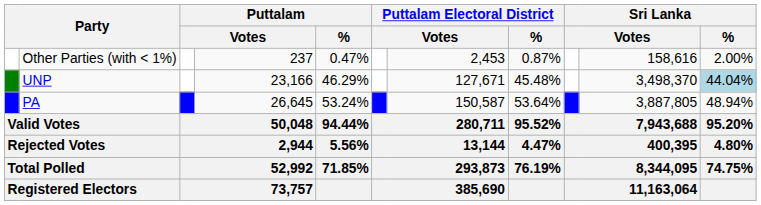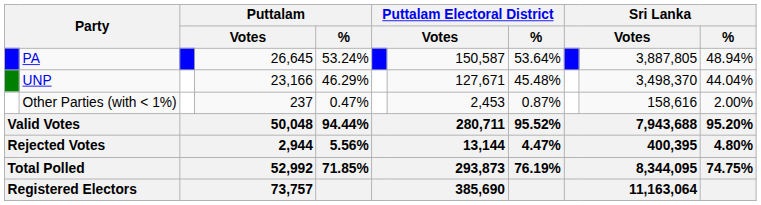 <table class="wikitable">
 <tr>
 <th colspan="2" width="144px"rowspan="2">Party</th>
 <th colspan="3" width="216px">Puttalam</th>
 <th colspan="3" width="216px"><a href='#'>Puttalam Electoral District</a></th>
 <th colspan="3" width="216px">Sri Lanka</th>
 </tr>
 <tr>
 <th colspan="2" width="144px">Votes</th>
 <th>%</th>
 <th colspan="2" width="144px">Votes</th>
 <th>%</th>
 <th colspan="2" width="144px">Votes</th>
 <th>%</th>
 </tr>
 <tr>
-<td style="background-color:white;" width="10px"></td>
-<td style="text-align:left;">Other Parties (with < 1%)</td>
-<td style="background-color:white;" width="10px"></td>
-<td style="text-align:right;">237</td>
-<td style="text-align:right;">0.47%</td>
-<td style="background-color:white;" width="10px"></td>
-<td style="text-align:right;">2,453</td>
-<td style="text-align:right;">0.87%</td>
-<td style="background-color:white;" width="10px"></td>
-<td style="text-align:right;">158,616</td>
-<td style="text-align:right;">2.00%</td>
+<td style="background-color:blue;" width="10px"></td>
+<td style="text-align:left;"><a href='#'>PA</a></td>
+<td style="background-color:blue;" width="10px"></td>
+<td style="text-align:right;">26,645</td>
+<td style="text-align:right;">53.24%</td>
+<td style="background-color:blue;" width="10px"></td>
+<td style="text-align:right;">150,587</td>
+<td style="text-align:right;">53.64%</td>
+<td style="background-color:blue;" width="10px"></td>
+<td style="text-align:right;">3,887,805</td>
+<td style="text-align:right;">48.94%</td>
 </tr>
 <tr>
 <td style="background-color:green;" width="10px"></td>
 <td style="text-align:left;"><a href='#'>UNP</a></td>
 <td style="background-color:white;" width="10px"></td>
 <td style="text-align:right;">23,166</td>
 <td style="text-align:right;">46.29%</td>
 <td style="background-color:white;" width="10px"></td>
 <td style="text-align:right;">127,671</td>
 <td style="text-align:right;">45.48%</td>
 <td style="background-color:white;" width="10px"></td>
 <td style="text-align:right;">3,498,370</td>
-<td style="background: lightblue; text-align:right;">44.04%</td>
+<td style="text-align:right;">44.04%</td>
 </tr>
 <tr>
-<td style="background-color:blue;" width="10px"></td>
-<td style="text-align:left;"><a href='#'>PA</a></td>
-<td style="background-color:blue;" width="10px"></td>
-<td style="text-align:right;">26,645</td>
-<td style="text-align:right;">53.24%</td>
-<td style="background-color:blue;" width="10px"></td>
-<td style="text-align:right;">150,587</td>
-<td style="text-align:right;">53.64%</td>
-<td style="background-color:blue;" width="10px"></td>
-<td style="text-align:right;">3,887,805</td>
-<td style="text-align:right;">48.94%</td>
+<td style="background-color:white;" width="10px"></td>
+<td style="text-align:left;">Other Parties (with < 1%)</td>
+<td style="background-color:white;" width="10px"></td>
+<td style="text-align:right;">237</td>
+<td style="text-align:right;">0.47%</td>
+<td style="background-color:white;" width="10px"></td>
+<td style="text-align:right;">2,453</td>
+<td style="text-align:right;">0.87%</td>
+<td style="background-color:white;" width="10px"></td>
+<td style="text-align:right;">158,616</td>
+<td style="text-align:right;">2.00%</td>
 </tr>
 <tr>
 <th colspan="2" width="144px"style="text-align:left;">Valid Votes</th>
 <th style="text-align:right;"colspan="2" width="144px">50,048</th>
 <th style="text-align:right;">94.44%</th>
 <th style="text-align:right;"colspan="2" width="144px">280,711</th>
 <th style="text-align:right;">95.52%</th>
 <th style="text-align:right;"colspan="2" width="144px">7,943,688</th>
 <th style="text-align:right;">95.20%</th>
 </tr>
 <tr>
 <th colspan="2" width="144px"style="text-align:left;">Rejected Votes</th>
 <th style="text-align:right;"colspan="2" width="144px">2,944</th>
 <th style="text-align:right;">5.56%</th>
 <th style="text-align:right;"colspan="2" width="144px">13,144</th>
 <th style="text-align:right;">4.47%</th>
 <th style="text-align:right;"colspan="2" width="144px">400,395</th>
 <th style="text-align:right;">4.80%</th>
 </tr>
 <tr>
 <th colspan="2" width="144px"style="text-align:left;">Total Polled</th>
 <th style="text-align:right;"colspan="2" width="144px">52,992</th>
 <th style="text-align:right;">71.85%</th>
 <th style="text-align:right;"colspan="2" width="144px">293,873</th>
 <th style="text-align:right;">76.19%</th>
 <th style="text-align:right;"colspan="2" width="144px">8,344,095</th>
 <th style="text-align:right;">74.75%</th>
 </tr>
 <tr>
 <th colspan="2" width="144px"style="text-align:left;">Registered Electors</th>
 <th style="text-align:right;"colspan="2" width="144px">73,757</th>
 <th></th>
 <th style="text-align:right;"colspan="2" width="144px">385,690</th>
 <th></th>
 <th style="text-align:right;"colspan="2" width="144px">11,163,064</th>
 <th></th>
 </tr>
 </table>
